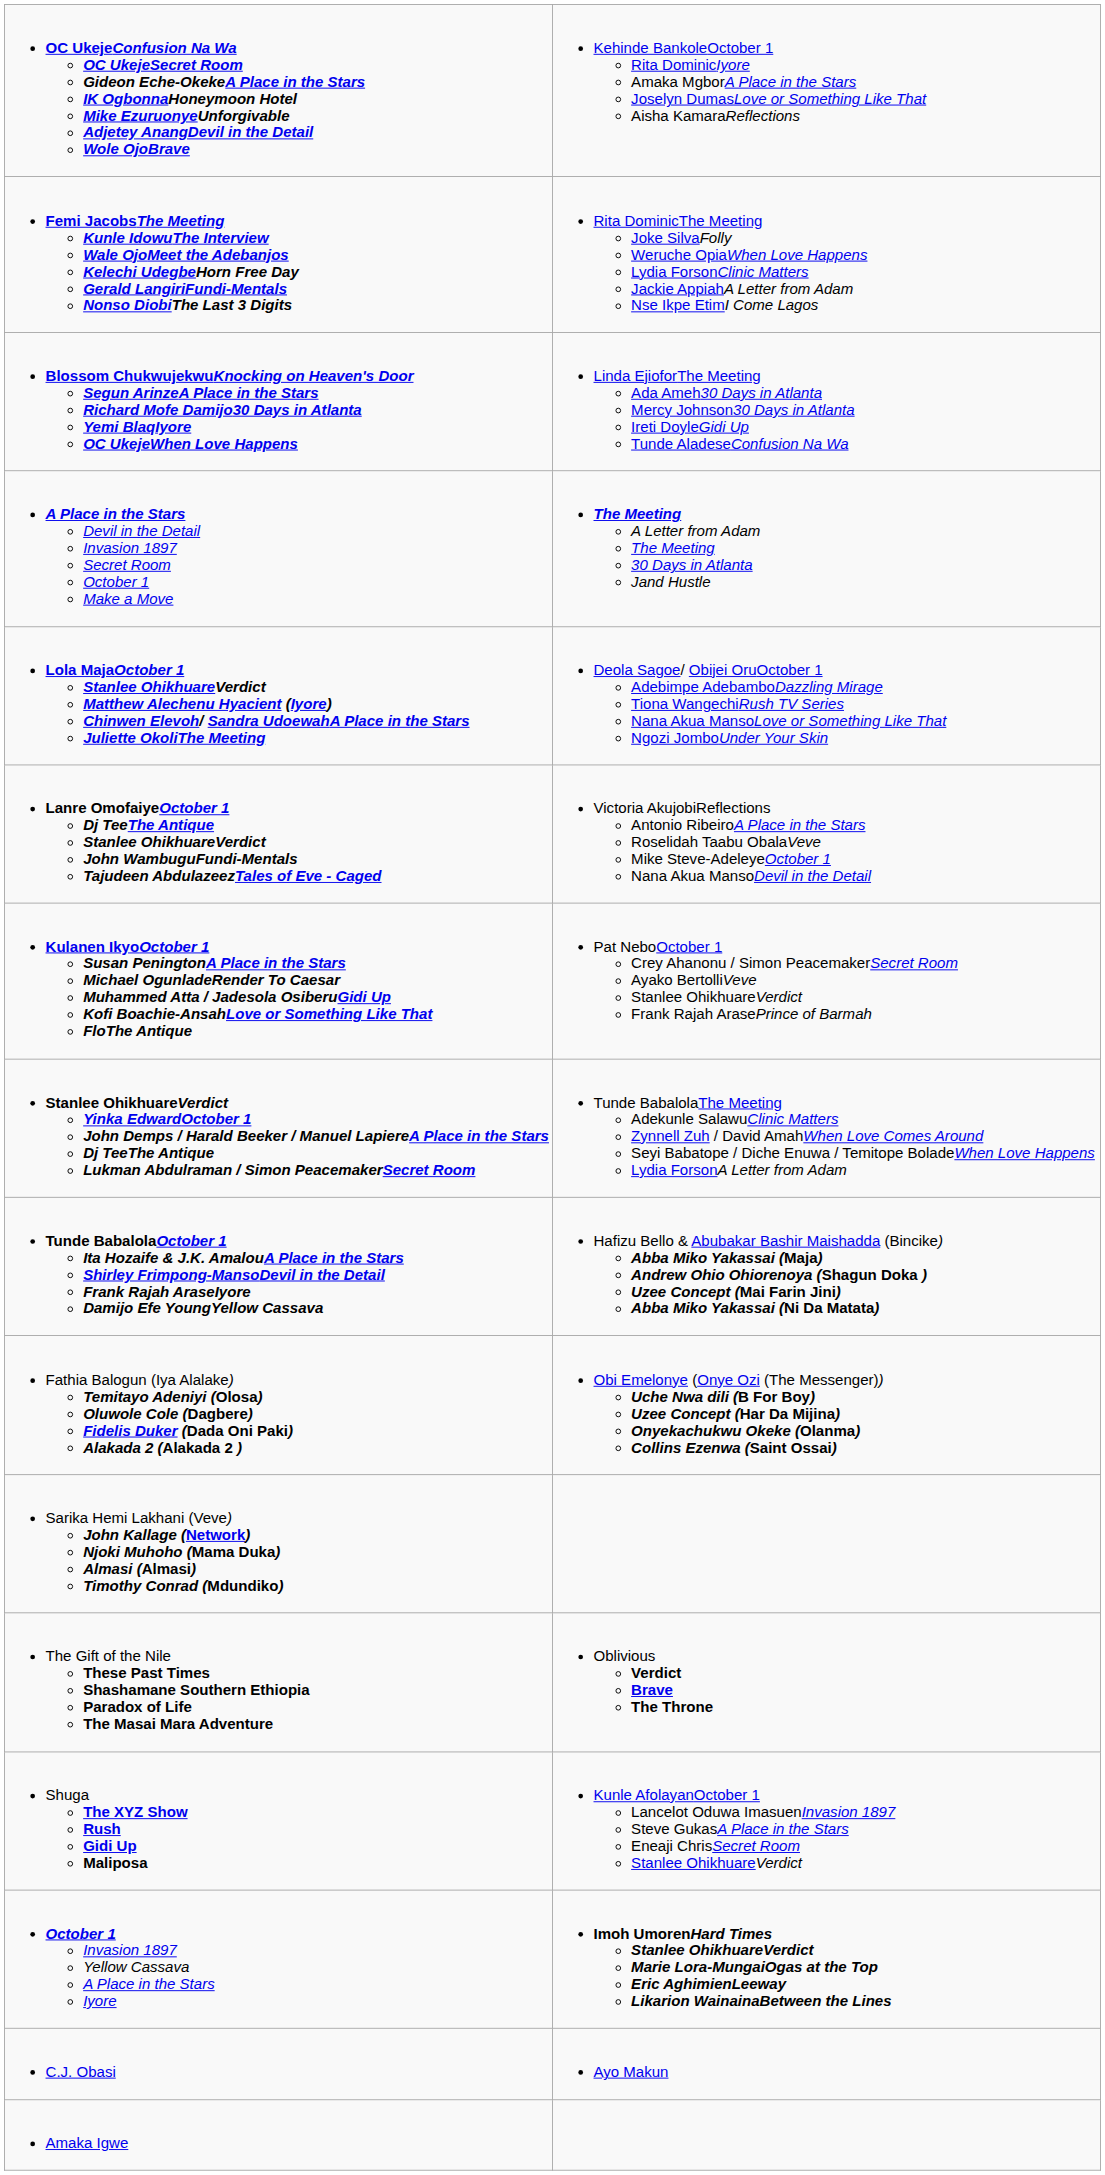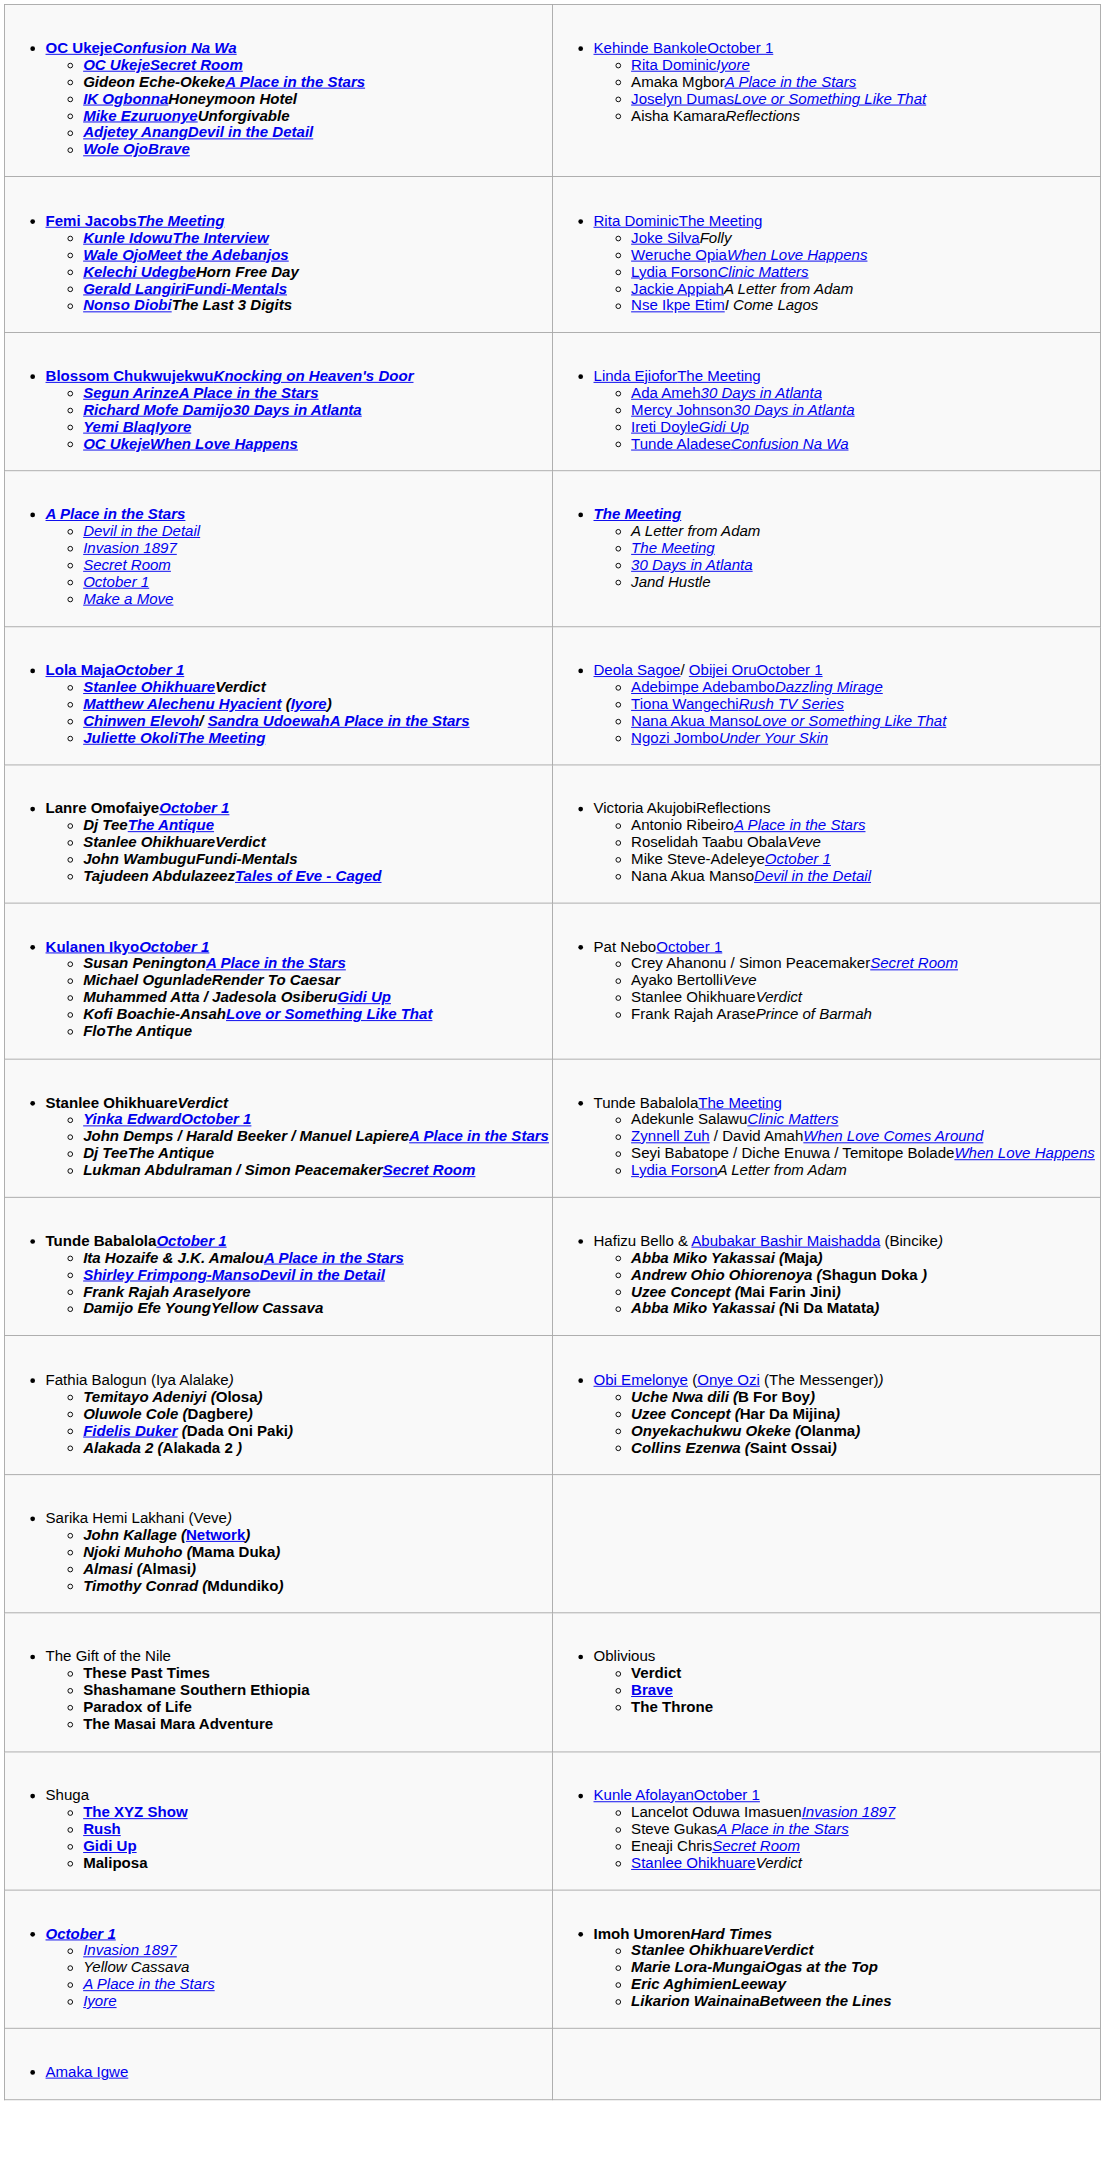 <table role="presentation" class=wikitable>
 <tr>
 <td style="vertical-align:top; width:50%;"><br><ul><li><strong><a href='#'>OC Ukeje</a><em><a href='#'>Confusion Na Wa</a><strong><em> <ul><li><a href='#'>OC Ukeje</a></em><a href='#'>Secret Room</a><em></li><li>Gideon Eche-Okeke</em><a href='#'>A Place in the Stars</a><em></li><li><a href='#'>IK Ogbonna</a></em>Honeymoon Hotel<em></li><li><a href='#'>Mike Ezuruonye</a></em>Unforgivable<em></li><li><a href='#'>Adjetey Anang</a></em><a href='#'>Devil in the Detail</a><em></li><li><a href='#'>Wole Ojo</a></em><a href='#'>Brave</a><em></li></ul></li></ul></td>
 <td style="vertical-align:top; width:50%;"><br><ul><li></strong><a href='#'>Kehinde Bankole</a></em><a href='#'>October 1</a></em></strong> <ul><li><a href='#'>Rita Dominic</a><em><a href='#'>Iyore</a></em></li><li>Amaka Mgbor<em><a href='#'>A Place in the Stars</a></em></li><li><a href='#'>Joselyn Dumas</a><em><a href='#'>Love or Something Like That</a></em></li><li>Aisha Kamara<em>Reflections</em></li></ul></li></ul></td>
 </tr>
 <tr>
 <td style="vertical-align:top; width:50%;"><br><ul><li><strong><a href='#'>Femi Jacobs</a><em><a href='#'>The Meeting</a><strong><em> <ul><li><a href='#'>Kunle Idowu</a></em><a href='#'>The Interview</a><em></li><li><a href='#'>Wale Ojo</a></em><a href='#'>Meet the Adebanjos</a><em></li><li><a href='#'>Kelechi Udegbe</a></em>Horn Free Day<em></li><li><a href='#'>Gerald Langiri</a></em><a href='#'>Fundi-Mentals</a><em></li><li><a href='#'>Nonso Diobi</a></em>The Last 3 Digits<em></li></ul></li></ul></td>
 <td style="vertical-align:top; width:50%;"><br><ul><li></strong><a href='#'>Rita Dominic</a></em><a href='#'>The Meeting</a></em></strong> <ul><li><a href='#'>Joke Silva</a><em>Folly</em></li><li><a href='#'>Weruche Opia</a><em><a href='#'>When Love Happens</a></em></li><li><a href='#'>Lydia Forson</a><em><a href='#'>Clinic Matters</a></em></li><li><a href='#'>Jackie Appiah</a><em>A Letter from Adam</em></li><li><a href='#'>Nse Ikpe Etim</a><em>I Come Lagos</em></li></ul></li></ul></td>
 </tr>
 <tr>
 <td style="vertical-align:top; width:50%;"><br><ul><li><strong><a href='#'>Blossom Chukwujekwu</a><em><a href='#'>Knocking on Heaven's Door</a><strong><em> <ul><li><a href='#'>Segun Arinze</a></em><a href='#'>A Place in the Stars</a><em></li><li><a href='#'>Richard Mofe Damijo</a></em><a href='#'>30 Days in Atlanta</a><em></li><li><a href='#'>Yemi Blaq</a></em><a href='#'>Iyore</a><em></li><li><a href='#'>OC Ukeje</a></em><a href='#'>When Love Happens</a><em></li></ul></li></ul></td>
 <td style="vertical-align:top; width:50%;"><br><ul><li></strong><a href='#'>Linda Ejiofor</a></em><a href='#'>The Meeting</a></em></strong> <ul><li><a href='#'>Ada Ameh</a><em><a href='#'>30 Days in Atlanta</a></em></li><li><a href='#'>Mercy Johnson</a><em><a href='#'>30 Days in Atlanta</a></em></li><li><a href='#'>Ireti Doyle</a><em><a href='#'>Gidi Up</a></em></li><li><a href='#'>Tunde Aladese</a><em><a href='#'>Confusion Na Wa</a></em></li></ul></li></ul></td>
 </tr>
 <tr>
 <td style="vertical-align:top; width:50%;"><br><ul><li><strong><em><a href='#'>A Place in the Stars</a></em></strong> <ul><li><em><a href='#'>Devil in the Detail</a></em></li><li><em><a href='#'>Invasion 1897</a></em></li><li><em><a href='#'>Secret Room</a></em></li><li><em><a href='#'>October 1</a></em></li><li><em><a href='#'>Make a Move</a></em></li></ul></li></ul></td>
 <td style="vertical-align:top; width:50%;"><br><ul><li><strong><em><a href='#'>The Meeting</a></em></strong> <ul><li><em>A Letter from Adam</em></li><li><em><a href='#'>The Meeting</a></em></li><li><em><a href='#'>30 Days in Atlanta</a></em></li><li><em>Jand Hustle</em></li></ul></li></ul></td>
 </tr>
 <tr>
 <td style="vertical-align:top; width:50%;"><br><ul><li><strong><a href='#'>Lola Maja</a><em><a href='#'>October 1</a><strong><em> <ul><li><a href='#'>Stanlee Ohikhuare</a></em>Verdict<em></li><li><a href='#'>Matthew Alechenu Hyacient</a> (</em><a href='#'>Iyore</a><em>)</li><li><a href='#'>Chinwen Elevoh</a>/ <a href='#'>Sandra Udoewah</a></em><a href='#'>A Place in the Stars</a><em></li><li><a href='#'>Juliette Okoli</a></em><a href='#'>The Meeting</a><em></li></ul></li></ul></td>
 <td style="vertical-align:top; width:50%;"><br><ul><li></strong><a href='#'>Deola Sagoe</a>/ <a href='#'>Obijei Oru</a></em><a href='#'>October 1</a></em></strong> <ul><li><a href='#'>Adebimpe Adebambo</a><em><a href='#'>Dazzling Mirage</a></em></li><li><a href='#'>Tiona Wangechi</a><em><a href='#'>Rush TV Series</a></em></li><li><a href='#'>Nana Akua Manso</a><em><a href='#'>Love or Something Like That</a></em></li><li><a href='#'>Ngozi Jombo</a><em><a href='#'>Under Your Skin</a></em></li></ul></li></ul></td>
 </tr>
 <tr>
 <td style="vertical-align:top; width:50%;"><br><ul><li><strong>Lanre Omofaiye<em><a href='#'>October 1</a><strong><em> <ul><li>Dj Tee</em><a href='#'>The Antique</a><em></li><li>Stanlee Ohikhuare</em>Verdict<em></li><li>John Wambugu</em>Fundi-Mentals<em></li><li>Tajudeen Abdulazeez</em><a href='#'>Tales of Eve - Caged</a><em></li></ul></li></ul></td>
 <td style="vertical-align:top; width:50%;"><br><ul><li></strong>Victoria Akujobi</em>Reflections</em></strong> <ul><li>Antonio Ribeiro<em><a href='#'>A Place in the Stars</a></em></li><li>Roselidah Taabu Obala<em>Veve</em></li><li>Mike Steve-Adeleye<em><a href='#'>October 1</a></em></li><li>Nana Akua Manso<em><a href='#'>Devil in the Detail</a></em></li></ul></li></ul></td>
 </tr>
 <tr>
 <td style="vertical-align:top; width:50%;"><br><ul><li><strong><a href='#'>Kulanen Ikyo</a><em><a href='#'>October 1</a><strong><em> <ul><li>Susan Penington</em><a href='#'>A Place in the Stars</a><em></li><li>Michael Ogunlade</em>Render To Caesar<em></li><li>Muhammed Atta / Jadesola Osiberu</em><a href='#'>Gidi Up</a><em></li><li>Kofi Boachie-Ansah</em><a href='#'>Love or Something Like That</a><em></li><li>Flo</em>The Antique<em></li></ul></li></ul></td>
 <td style="vertical-align:top; width:50%;"><br><ul><li></strong>Pat Nebo</em><a href='#'>October 1</a></em></strong> <ul><li>Crey Ahanonu / Simon Peacemaker<em><a href='#'>Secret Room</a></em></li><li>Ayako Bertolli<em>Veve</em></li><li>Stanlee Ohikhuare<em>Verdict</em></li><li>Frank Rajah Arase<em>Prince of Barmah</em></li></ul></li></ul></td>
 </tr>
 <tr>
 <td style="vertical-align:top; width:50%;"><br><ul><li><strong>Stanlee Ohikhuare<em>Verdict<strong><em> <ul><li><a href='#'>Yinka Edward</a></em><a href='#'>October 1</a><em></li><li>John Demps / Harald Beeker / Manuel Lapiere</em><a href='#'>A Place in the Stars</a><em></li><li>Dj Tee</em>The Antique<em></li><li>Lukman Abdulraman / Simon Peacemaker</em><a href='#'>Secret Room</a><em></li></ul></li></ul></td>
 <td style="vertical-align:top; width:50%;"><br><ul><li></strong>Tunde Babalola</em><a href='#'>The Meeting</a></em></strong> <ul><li>Adekunle Salawu<em><a href='#'>Clinic Matters</a></em></li><li><a href='#'>Zynnell Zuh</a> / David Amah<em><a href='#'>When Love Comes Around</a></em></li><li>Seyi Babatope / Diche Enuwa / Temitope Bolade<em><a href='#'>When Love Happens</a></em></li><li><a href='#'>Lydia Forson</a><em>A Letter from Adam</em></li></ul></li></ul></td>
 </tr>
 <tr>
 <td style="vertical-align:top; width:50%;"><br><ul><li><strong>Tunde Babalola<em><a href='#'>October 1</a><strong><em> <ul><li>Ita Hozaife & J.K. Amalou</em><a href='#'>A Place in the Stars</a><em></li><li><a href='#'>Shirley Frimpong-Manso</a></em><a href='#'>Devil in the Detail</a><em></li><li>Frank Rajah Arase</em>Iyore<em></li><li>Damijo Efe Young</em>Yellow Cassava<em></li></ul></li></ul></td>
 <td style="vertical-align:top; width:50%;"><br><ul><li></strong>Hafizu Bello & <a href='#'>Abubakar Bashir Maishadda</a> (</em>Bincike<em>)<strong><ul><li>Abba Miko Yakassai (</em>Maja<em>)</li><li>Andrew Ohio Ohiorenoya (</em>Shagun Doka <em>)</li><li>Uzee Concept (</em>Mai Farin Jini<em>)</li><li>Abba Miko Yakassai (</em>Ni Da Matata<em>)</li></ul></li></ul></td>
 </tr>
 <tr>
 <td style="vertical-align:top; width:50%;"><br><ul><li></strong>Fathia Balogun (</em>Iya Alalake<em>)<strong><ul><li>Temitayo Adeniyi (</em>Olosa<em>)</li><li>Oluwole Cole (</em>Dagbere<em>)</li><li><a href='#'>Fidelis Duker</a> (</em>Dada Oni Paki<em>)</li><li>Alakada 2 (</em>Alakada 2 <em>)</li></ul></li></ul></td>
 <td style="vertical-align:top; width:50%;"><br><ul><li></strong><a href='#'>Obi Emelonye</a> (</em><a href='#'>Onye Ozi</a> (The Messenger)<em>)<strong><ul><li>Uche Nwa dili (</em>B For Boy<em>)</li><li>Uzee Concept (</em>Har Da Mijina<em>)</li><li>Onyekachukwu Okeke (</em>Olanma<em>)</li><li>Collins Ezenwa (</em>Saint Ossai<em>)</li></ul></li></ul></td>
 </tr>
 <tr>
 <td style="vertical-align:top; width:50%;"><br><ul><li></strong>Sarika Hemi Lakhani (</em>Veve<em>)<strong><ul><li>John Kallage (</em><a href='#'>Network</a><em>)</li><li>Njoki Muhoho (</em>Mama Duka<em>)</li><li>Almasi (</em>Almasi<em>)</li><li>Timothy Conrad (</em>Mdundiko<em>)</li></ul></li></ul></td>
 </tr>
 <tr>
 <td style="vertical-align:top; width:50%;"><br><ul><li></em></strong>The Gift of the Nile<strong><em> <ul><li></em>These Past Times<em></li><li></em>Shashamane Southern Ethiopia<em></li><li></em>Paradox of Life<em></li><li></em>The Masai Mara Adventure<em></li></ul></li></ul></td>
 <td style="vertical-align:top; width:50%;"><br><ul><li></em></strong>Oblivious<strong><em> <ul><li></em>Verdict<em></li><li></em><a href='#'>Brave</a><em></li><li></em>The Throne<em></li></ul></li></ul></td>
 </tr>
 <tr>
 <td style="vertical-align:top; width:50%;"><br><ul><li></em></strong>Shuga<strong><em> <ul><li></em><a href='#'>The XYZ Show</a><em></li><li></em><a href='#'>Rush</a><em></li><li></em><a href='#'>Gidi Up</a><em></li><li></em>Maliposa<em></li></ul></li></ul></td>
 <td style="vertical-align:top; width:50%;"><br><ul><li></strong><a href='#'>Kunle Afolayan</a></em><a href='#'>October 1</a></em></strong> <ul><li>Lancelot Oduwa Imasuen<em><a href='#'>Invasion 1897</a></em></li><li>Steve Gukas<em><a href='#'>A Place in the Stars</a></em></li><li>Eneaji Chris<em><a href='#'>Secret Room</a></em></li><li><a href='#'>Stanlee Ohikhuare</a><em>Verdict</em></li></ul></li></ul></td>
 </tr>
 <tr>
 <td style="vertical-align:top; width:50%;"><br><ul><li><strong><em><a href='#'>October 1</a></em></strong> <ul><li><em><a href='#'>Invasion 1897</a></em></li><li><em>Yellow Cassava</em></li><li><em><a href='#'>A Place in the Stars</a></em></li><li><em><a href='#'>Iyore</a></em></li></ul></li></ul></td>
 <td style="vertical-align:top; width:50%;"><br><ul><li><strong>Imoh Umoren<em>Hard Times<strong><em> <ul><li>Stanlee Ohikhuare</em>Verdict<em></li><li>Marie Lora-Mungai</em>Ogas at the Top<em></li><li>Eric Aghimien</em>Leeway<em></li><li>Likarion Wainaina</em>Between the Lines<em></li></ul></li></ul></td>
 </tr>
 <tr>
-<td style="vertical-align:top; width:50%;"><br><ul><li></strong><a href='#'>C.J. Obasi</a><strong> </li></ul></td>
-<td style="vertical-align:top; width:50%;"><br><ul><li></strong><a href='#'>Ayo Makun</a><strong> </li></ul></td>
-</tr>
-<tr>
 <td style="vertical-align:top; width:50%;"><br><ul><li></strong><a href='#'>Amaka Igwe</a><strong> </li></ul></td>
 </tr>
 </table>
